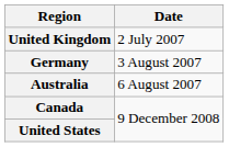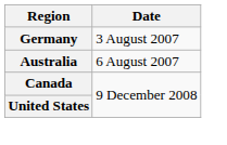 <table class="wikitable plainrowheaders">
 <tr>
 <th>Region</th>
 <th>Date</th>
-</tr>
-<tr>
-<th scope="row">United Kingdom</th>
-<td>2 July 2007</td>
 </tr>
 <tr>
 <th scope="row">Germany</th>
 <td>3 August 2007</td>
 </tr>
 <tr>
 <th scope="row">Australia</th>
 <td>6 August 2007</td>
 </tr>
 <tr>
 <th scope="row">Canada</th>
 <td rowspan="2">9 December 2008</td>
 </tr>
 <tr>
 <th scope="row">United States</th>
 </tr>
 </table>
